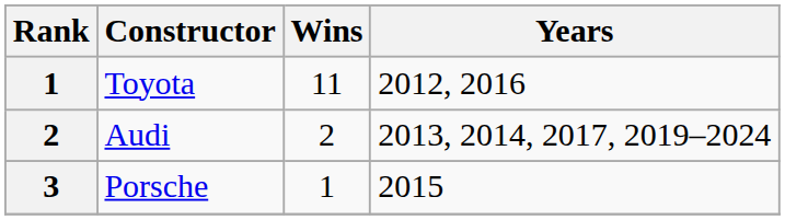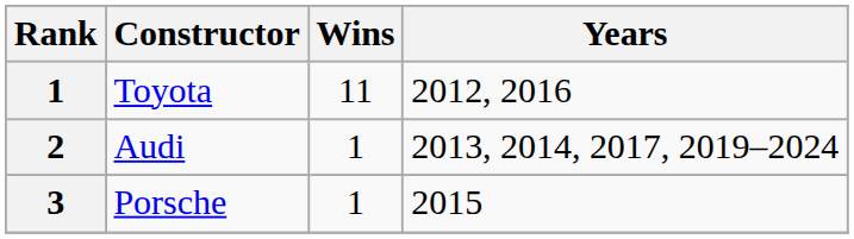 <table class=wikitable>
 <tr>
 <th>Rank</th>
 <th>Constructor</th>
 <th>Wins</th>
 <th>Years</th>
 </tr>
 <tr>
 <th>1</th>
 <td> <a href='#'>Toyota</a></td>
 <td align=center>11</td>
 <td>2012, 2016</td>
 </tr>
 <tr>
 <th>2</th>
 <td> <a href='#'>Audi</a></td>
-<td align=center>2</td>
+<td align=center>1</td>
 <td>2013, 2014, 2017, 2019–2024</td>
 </tr>
 <tr>
 <th>3</th>
 <td> <a href='#'>Porsche</a></td>
 <td align=center>1</td>
 <td>2015</td>
 </tr>
 <tr>
 </tr>
 </table>
